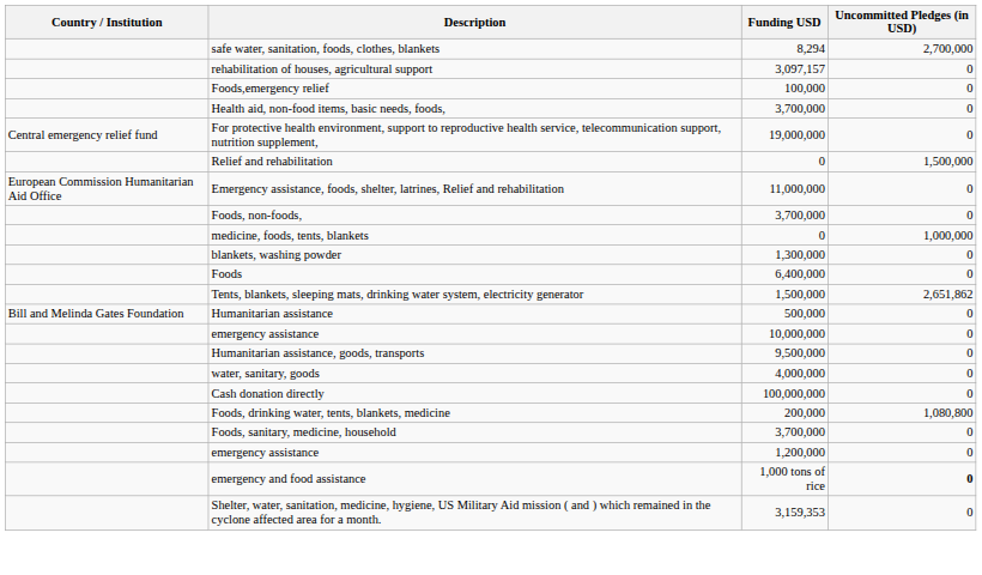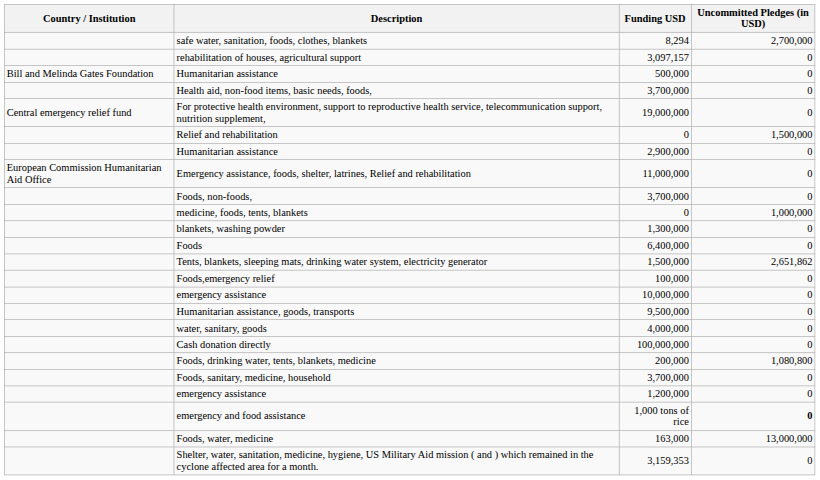 <table class="wikitable">
 <tr>
 <th>Country / Institution</th>
 <th>Description</th>
 <th>Funding USD</th>
 <th>Uncommitted Pledges (in USD)</th>
 </tr>
 <tr>
 <td></td>
 <td>safe water, sanitation, foods, clothes, blankets</td>
 <td style="text-align: right">8,294</td>
 <td style="text-align: right">2,700,000</td>
 </tr>
 <tr>
 <td></td>
 <td>rehabilitation of houses, agricultural support</td>
 <td style="text-align: right">3,097,157</td>
 <td style="text-align: right">0</td>
 </tr>
 <tr>
-<td></td>
-<td>Foods,emergency relief</td>
-<td style="text-align: right">100,000</td>
+<td>Bill and Melinda Gates Foundation</td>
+<td>Humanitarian assistance</td>
+<td style="text-align: right">500,000</td>
 <td style="text-align: right">0</td>
 </tr>
 <tr>
 <td></td>
 <td>Health aid, non-food items, basic needs, foods,</td>
 <td style="text-align: right">3,700,000</td>
 <td style="text-align: right">0</td>
 </tr>
 <tr>
 <td>Central emergency relief fund</td>
 <td>For protective health environment, support to reproductive health service, telecommunication support, nutrition supplement,</td>
 <td style="text-align: right">19,000,000</td>
 <td style="text-align: right">0</td>
 </tr>
 <tr>
 <td></td>
 <td>Relief and rehabilitation</td>
 <td style="text-align: right">0</td>
 <td style="text-align: right">1,500,000</td>
+</tr>
+<tr>
+<td></td>
+<td>Humanitarian assistance</td>
+<td style="text-align: right">2,900,000</td>
+<td style="text-align: right">0</td>
 </tr>
 <tr>
 <td>European Commission Humanitarian Aid Office</td>
 <td>Emergency assistance, foods, shelter, latrines, Relief and rehabilitation</td>
 <td style="text-align: right">11,000,000</td>
 <td style="text-align: right">0</td>
 </tr>
 <tr>
 <td></td>
 <td>Foods, non-foods,</td>
 <td style="text-align: right">3,700,000</td>
 <td style="text-align: right">0</td>
 </tr>
 <tr>
 <td></td>
 <td>medicine, foods, tents, blankets</td>
 <td style="text-align: right">0</td>
 <td style="text-align: right">1,000,000</td>
 </tr>
 <tr>
 <td></td>
 <td>blankets, washing powder</td>
 <td style="text-align: right">1,300,000</td>
 <td style="text-align: right">0</td>
 </tr>
 <tr>
 <td></td>
 <td>Foods</td>
 <td style="text-align: right">6,400,000</td>
 <td style="text-align: right">0</td>
 </tr>
 <tr>
 <td></td>
 <td>Tents, blankets, sleeping mats, drinking water system, electricity generator</td>
 <td style="text-align: right">1,500,000</td>
 <td style="text-align: right">2,651,862</td>
 </tr>
 <tr>
-<td>Bill and Melinda Gates Foundation</td>
-<td>Humanitarian assistance</td>
-<td style="text-align: right">500,000</td>
+<td></td>
+<td>Foods,emergency relief</td>
+<td style="text-align: right">100,000</td>
 <td style="text-align: right">0</td>
 </tr>
 <tr>
 <td></td>
 <td>emergency assistance</td>
 <td style="text-align: right">10,000,000</td>
 <td style="text-align: right">0</td>
 </tr>
 <tr>
 <td></td>
 <td>Humanitarian assistance, goods, transports</td>
 <td style="text-align: right">9,500,000</td>
 <td style="text-align: right">0</td>
 </tr>
 <tr>
 <td></td>
 <td>water, sanitary, goods</td>
 <td style="text-align: right">4,000,000</td>
 <td style="text-align: right">0</td>
 </tr>
 <tr>
 <td></td>
 <td>Cash donation directly</td>
 <td style="text-align: right">100,000,000</td>
 <td style="text-align: right">0</td>
 </tr>
 <tr>
 <td></td>
 <td>Foods, drinking water, tents, blankets, medicine</td>
 <td style="text-align: right">200,000</td>
 <td style="text-align: right">1,080,800</td>
 </tr>
 <tr>
 <td></td>
 <td>Foods, sanitary, medicine, household</td>
 <td style="text-align: right">3,700,000</td>
 <td style="text-align: right">0</td>
 </tr>
 <tr>
 <td></td>
 <td>emergency assistance</td>
 <td style="text-align: right">1,200,000</td>
 <td style="text-align: right">0</td>
 </tr>
 <tr>
 <td></td>
 <td>emergency and food assistance</td>
 <td style="text-align: right">1,000 tons of rice</td>
 <td style="text-align: right"><strong>0</strong></td>
 </tr>
 <tr>
 <td></td>
+<td>Foods, water, medicine</td>
+<td style="text-align: right">163,000</td>
+<td style="text-align: right">13,000,000</td>
+</tr>
+<tr>
+<td></td>
 <td>Shelter, water, sanitation, medicine, hygiene, US Military Aid mission ( and ) which remained in the cyclone affected area for a month.</td>
 <td style="text-align: right">3,159,353</td>
 <td style="text-align: right">0</td>
 </tr>
 </table>
